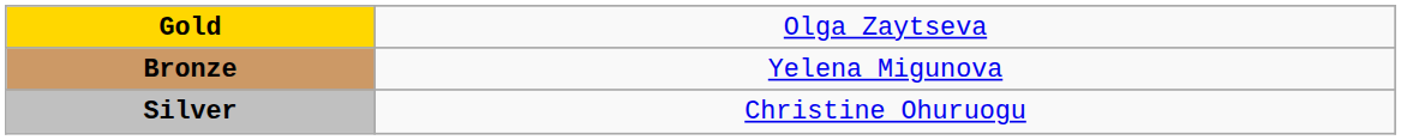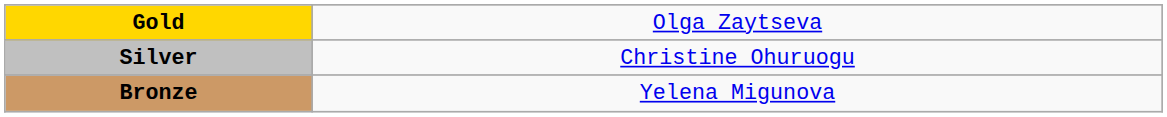 <table class="wikitable" style="text-align:center; " width="35%">
 <tr>
 <td bgcolor="gold"><strong>Gold</strong></td>
 <td><a href='#'>Olga Zaytseva</a><br>  <small><em></em></small></td>
 </tr>
 <tr>
+<td bgcolor="silver"><strong>Silver</strong></td>
+<td><a href='#'>Christine Ohuruogu</a><br>  <small><em></em></small></td>
+</tr>
+<tr>
 <td bgcolor="CC9966"><strong>Bronze</strong></td>
 <td><a href='#'>Yelena Migunova</a><br>  <small><em></em></small></td>
 </tr>
-<tr>
-<td bgcolor="silver"><strong>Silver</strong></td>
-<td><a href='#'>Christine Ohuruogu</a><br>  <small><em></em></small></td>
-</tr>
 </table>
